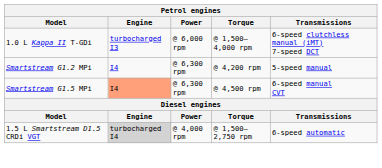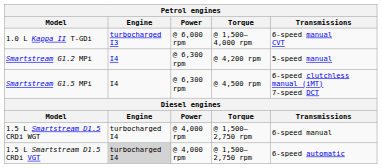 <table class="wikitable" style="text-align:left; font-size:90%;">
 <tr>
 <th colspan="5" style="text-align:center">Petrol engines</th>
 </tr>
 <tr>
 <th>Model</th>
 <th>Engine</th>
 <th>Power</th>
 <th>Torque</th>
 <th>Transmissions</th>
 </tr>
 <tr>
 <td>1.0 L <a href='#'><em>Kappa II</em></a> T-GDi</td>
 <td> <a href='#'>turbocharged</a> <a href='#'>I3</a></td>
 <td> @ 6,000 rpm</td>
 <td> @ 1,500–4,000 rpm</td>
-<td>6-speed <a href='#'>clutchless manual (iMT)</a><br>7-speed <a href='#'>DCT</a></td>
+<td>6-speed <a href='#'>manual</a><br><a href='#'>CVT</a></td>
 </tr>
 <tr>
 <td><em><a href='#'>Smartstream</a></em> <em>G1.2</em> MPi</td>
 <td> <a href='#'>I4</a></td>
 <td> @ 6,300 rpm</td>
 <td> @ 4,200 rpm</td>
 <td>5-speed <a href='#'>manual</a></td>
 </tr>
 <tr>
 <td><em><a href='#'>Smartstream</a></em> <em>G1.5</em> MPi</td>
-<td style="background: lightsalmon;"> I4</td>
+<td> I4</td>
 <td> @ 6,300 rpm</td>
 <td> @ 4,500 rpm</td>
-<td>6-speed <a href='#'>manual</a><br><a href='#'>CVT</a></td>
+<td>6-speed <a href='#'>clutchless manual (iMT)</a><br>7-speed <a href='#'>DCT</a></td>
 </tr>
 <tr>
 <th colspan="5" style="text-align:center">Diesel engines</th>
 </tr>
 <tr>
 <th>Model</th>
 <th>Engine</th>
 <th>Power</th>
 <th>Torque</th>
 <th>Transmissions</th>
 </tr>
 <tr>
+<td>1.5 L <em><a href='#'>Smartstream D1.5</a></em> CRDi WGT</td>
+<td> turbocharged I4</td>
+<td> @ 4,000 rpm</td>
+<td> @ 1,500–2,750 rpm</td>
+<td>6-speed manual</td>
+</tr>
+<tr>
 <td>1.5 L <em>Smartstream D1.5</em> CRDi <a href='#'>VGT</a></td>
 <td style="background: lightgrey;"> turbocharged I4</td>
 <td> @ 4,000 rpm</td>
 <td> @ 1,500–2,750 rpm</td>
 <td>6-speed <a href='#'>automatic</a></td>
 </tr>
 </table>
